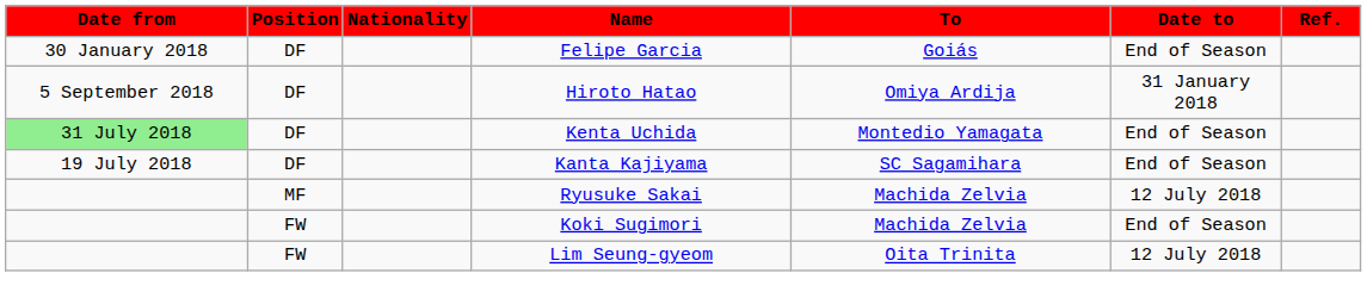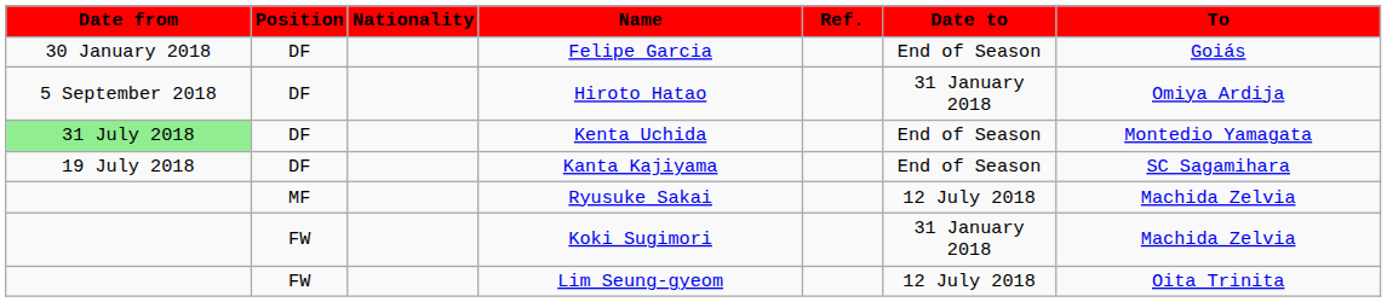 <table class="wikitable" style="text-align:center; font-size:90%; ">
 <tr>
 <th style="background:#FF0000; color:#000000; width:150px;">Date from</th>
 <th style="background:#FF0000; color:#000000; width:55px;">Position</th>
 <th style="background:#FF0000; color:#000000; width:55px;">Nationality</th>
 <th style="background:#FF0000; color:#000000; width:200px;">Name</th>
+<th style="background:#FF0000; color:#000000; width:45px;">Ref.</th>
+<th style="background:#FF0000; color:#000000; width:105px;">Date to</th>
 <th style="background:#FF0000; color:#000000; width:200px;">To</th>
-<th style="background:#FF0000; color:#000000; width:105px;">Date to</th>
-<th style="background:#FF0000; color:#000000; width:45px;">Ref.</th>
 </tr>
 <tr>
 <td>30 January 2018</td>
 <td>DF</td>
 <td></td>
 <td><a href='#'>Felipe Garcia</a></td>
+<td></td>
+<td>End of Season</td>
 <td><a href='#'>Goiás</a></td>
-<td>End of Season</td>
-<td></td>
 </tr>
 <tr>
 <td>5 September 2018</td>
 <td>DF</td>
 <td></td>
 <td><a href='#'>Hiroto Hatao</a></td>
+<td></td>
+<td>31 January 2018</td>
 <td><a href='#'>Omiya Ardija</a></td>
-<td>31 January 2018</td>
-<td></td>
 </tr>
 <tr>
 <td style="background: lightgreen;">31 July 2018</td>
 <td>DF</td>
 <td></td>
 <td><a href='#'>Kenta Uchida</a></td>
+<td></td>
+<td>End of Season</td>
 <td><a href='#'>Montedio Yamagata</a></td>
-<td>End of Season</td>
-<td></td>
 </tr>
 <tr>
 <td>19 July 2018</td>
 <td>DF</td>
 <td></td>
 <td><a href='#'>Kanta Kajiyama</a></td>
+<td></td>
+<td>End of Season</td>
 <td><a href='#'>SC Sagamihara</a></td>
-<td>End of Season</td>
-<td></td>
 </tr>
 <tr>
 <td></td>
 <td>MF</td>
 <td></td>
 <td><a href='#'>Ryusuke Sakai</a></td>
+<td></td>
+<td>12 July 2018</td>
 <td><a href='#'>Machida Zelvia</a></td>
-<td>12 July 2018</td>
-<td></td>
 </tr>
 <tr>
 <td></td>
 <td>FW</td>
 <td></td>
 <td><a href='#'>Koki Sugimori</a></td>
+<td></td>
+<td>31 January 2018</td>
 <td><a href='#'>Machida Zelvia</a></td>
-<td>End of Season</td>
-<td></td>
 </tr>
 <tr>
 <td></td>
 <td>FW</td>
 <td></td>
 <td><a href='#'>Lim Seung-gyeom</a></td>
+<td></td>
+<td>12 July 2018</td>
 <td><a href='#'>Oita Trinita</a></td>
-<td>12 July 2018</td>
-<td></td>
 </tr>
 </table>
